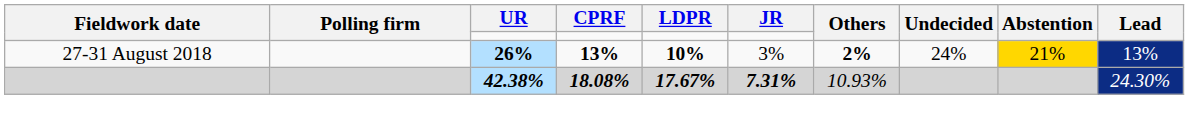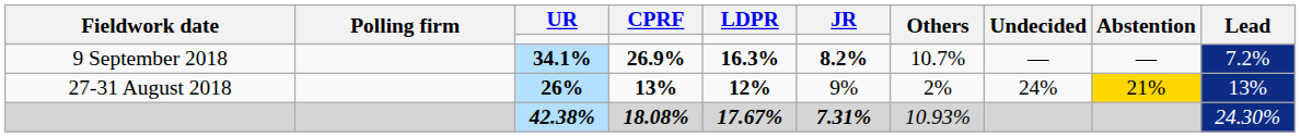 <table class=wikitable style="font-size:95%; line-height:14px; text-align:center">
 <tr>
 <th style=width:200px; rowspan=2>Fieldwork date</th>
 <th style=width:150px; rowspan=2>Polling firm</th>
 <th style="width:60px;"><a href='#'>UR</a></th>
 <th style="width:60px;"><a href='#'>CPRF</a></th>
 <th style="width:60px;"><a href='#'>LDPR</a></th>
 <th style="width:60px;"><a href='#'>JR</a></th>
 <th style="width:60px;" rowspan=2>Others</th>
 <th style="width:60px;" rowspan=2>Undecided</th>
 <th style="width:60px;" rowspan=2>Abstention</th>
 <th style="width:60px;" rowspan="2">Lead</th>
 </tr>
 <tr>
 <td bgcolor=></td>
 <td bgcolor=></td>
 <td bgcolor=></td>
 <td bgcolor=></td>
 </tr>
 <tr>
+<td>9 September 2018</td>
+<td></td>
+<td style="background:#B3E0FF"><strong>34.1%</strong></td>
+<td><strong>26.9%</strong></td>
+<td><strong>16.3%</strong></td>
+<td><strong>8.2%</strong></td>
+<td>10.7%</td>
+<td>—</td>
+<td>—</td>
+<td style="background:#0C2C84; color:white;">7.2%</td>
+</tr>
+<tr>
 <td>27-31 August 2018</td>
 <td></td>
 <td style="background:#B3E0FF"><strong>26%</strong></td>
 <td><strong>13%</strong></td>
-<td><strong>10%</strong></td>
-<td>3%</td>
-<td><strong>2%</strong></td>
+<td><strong>12%</strong></td>
+<td>9%</td>
+<td>2%</td>
 <td>24%</td>
 <td style="background: gold;">21%</td>
 <td style="background:#0C2C84; color:white;">13%</td>
 </tr>
 <tr>
 <td style="background:#D5D5D5"></td>
 <td style="background:#D5D5D5"></td>
 <td style="background:#B3E0FF"><strong><em>42.38%</em></strong></td>
 <td style="background:#D5D5D5"><strong><em>18.08%</em></strong></td>
 <td style="background:#D5D5D5"><strong><em>17.67%</em></strong></td>
 <td style="background:#D5D5D5"><strong><em>7.31%</em></strong></td>
 <td style="background:#D5D5D5"><em>10.93%</em></td>
 <td style="background:#D5D5D5"></td>
 <td style="background:#D5D5D5"></td>
 <td style="background:#0C2C84; color:white;"><em>24.30%</em></td>
 </tr>
 </table>
